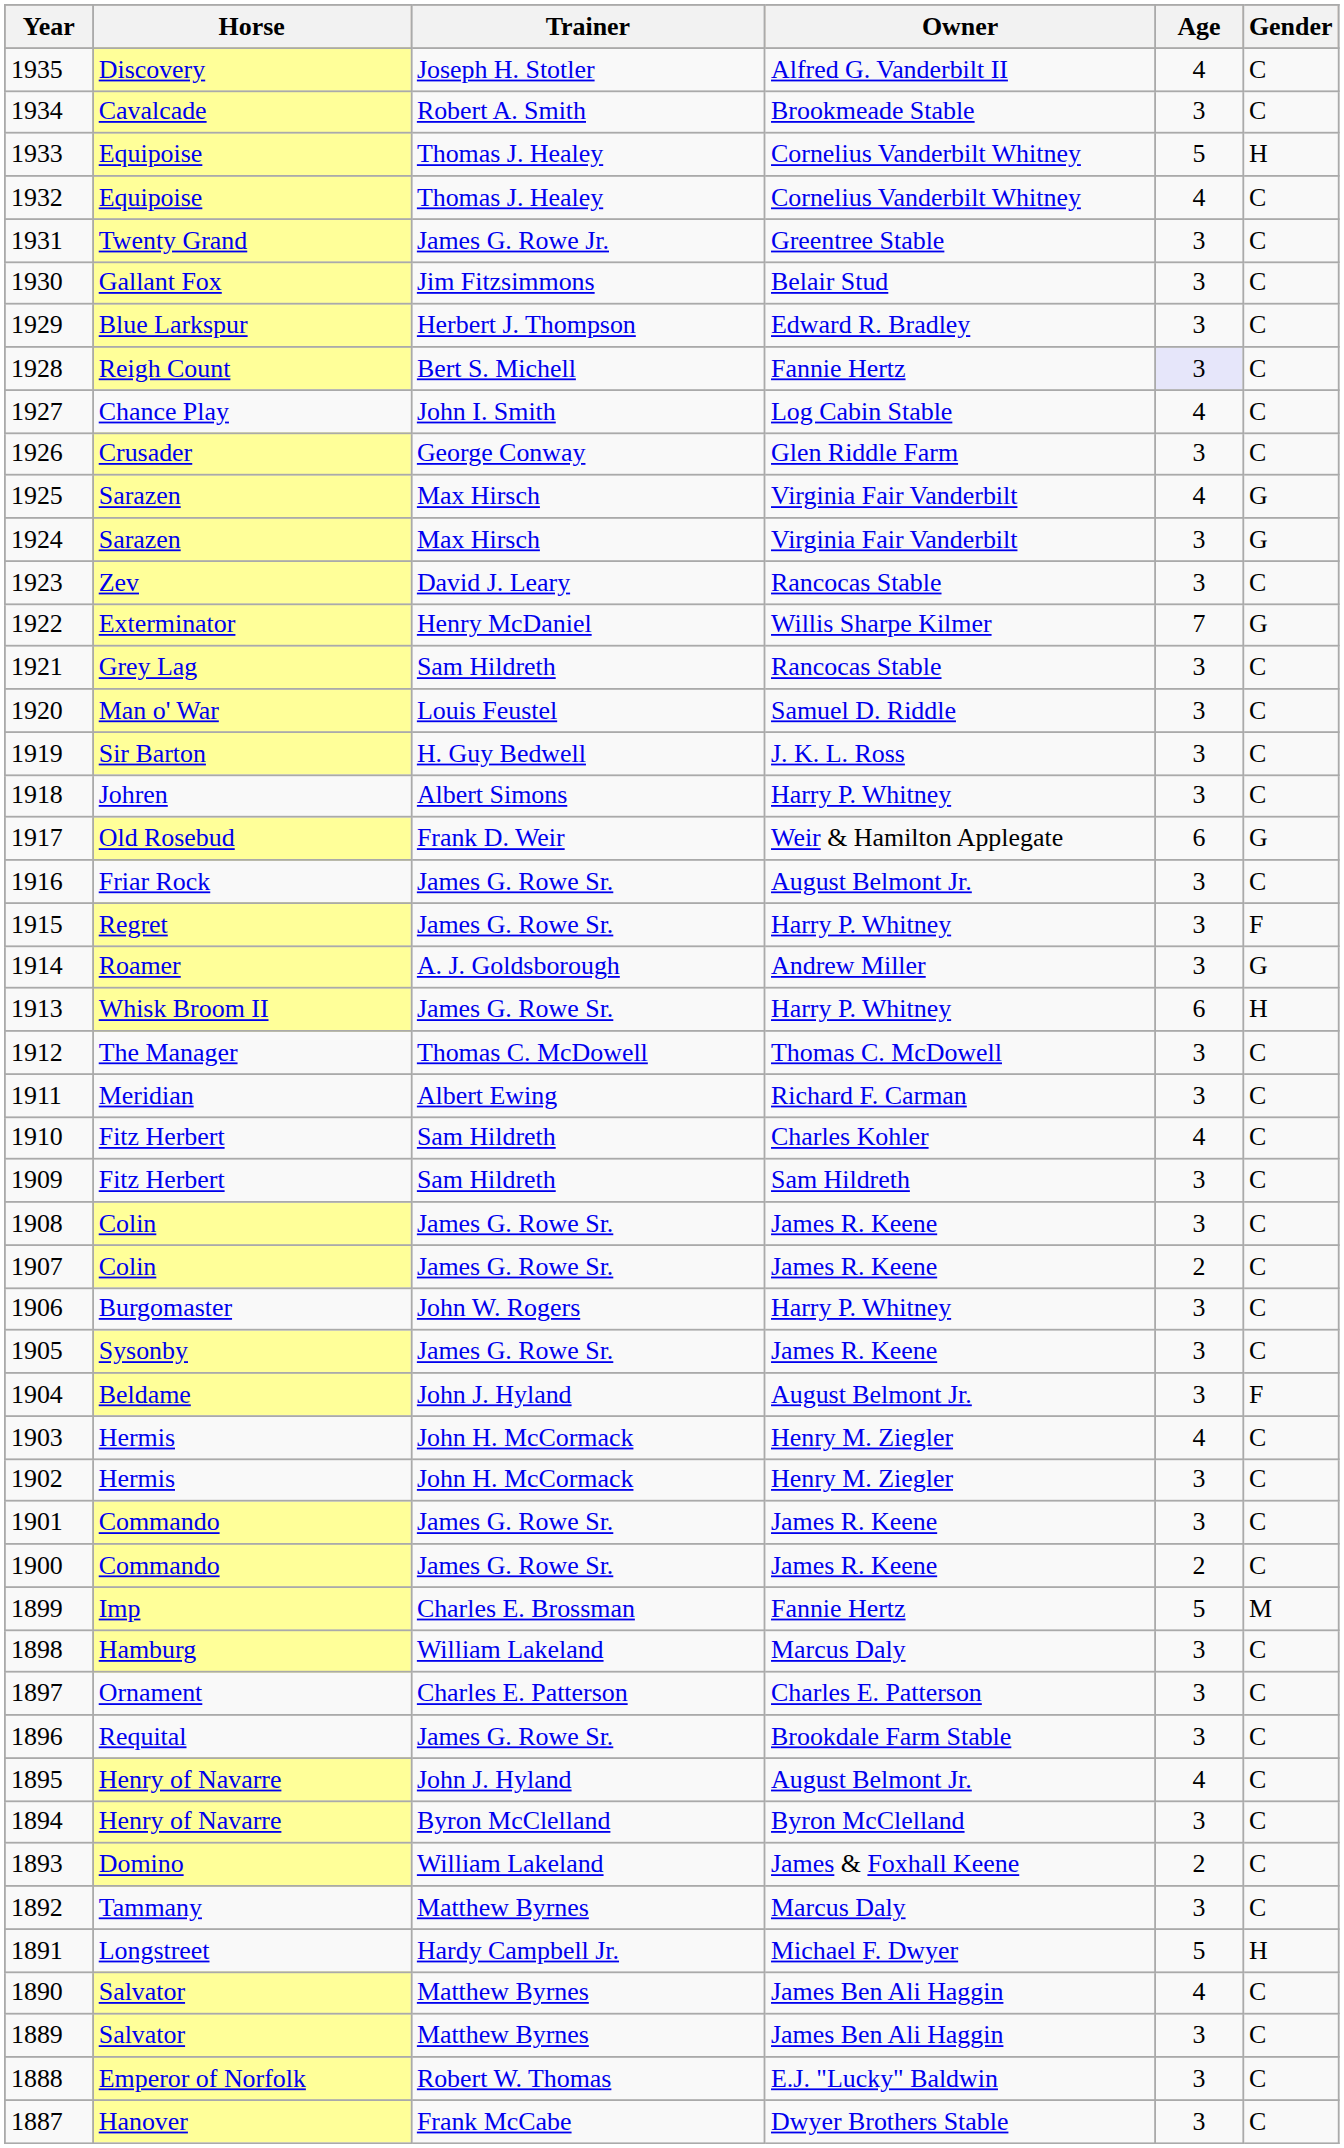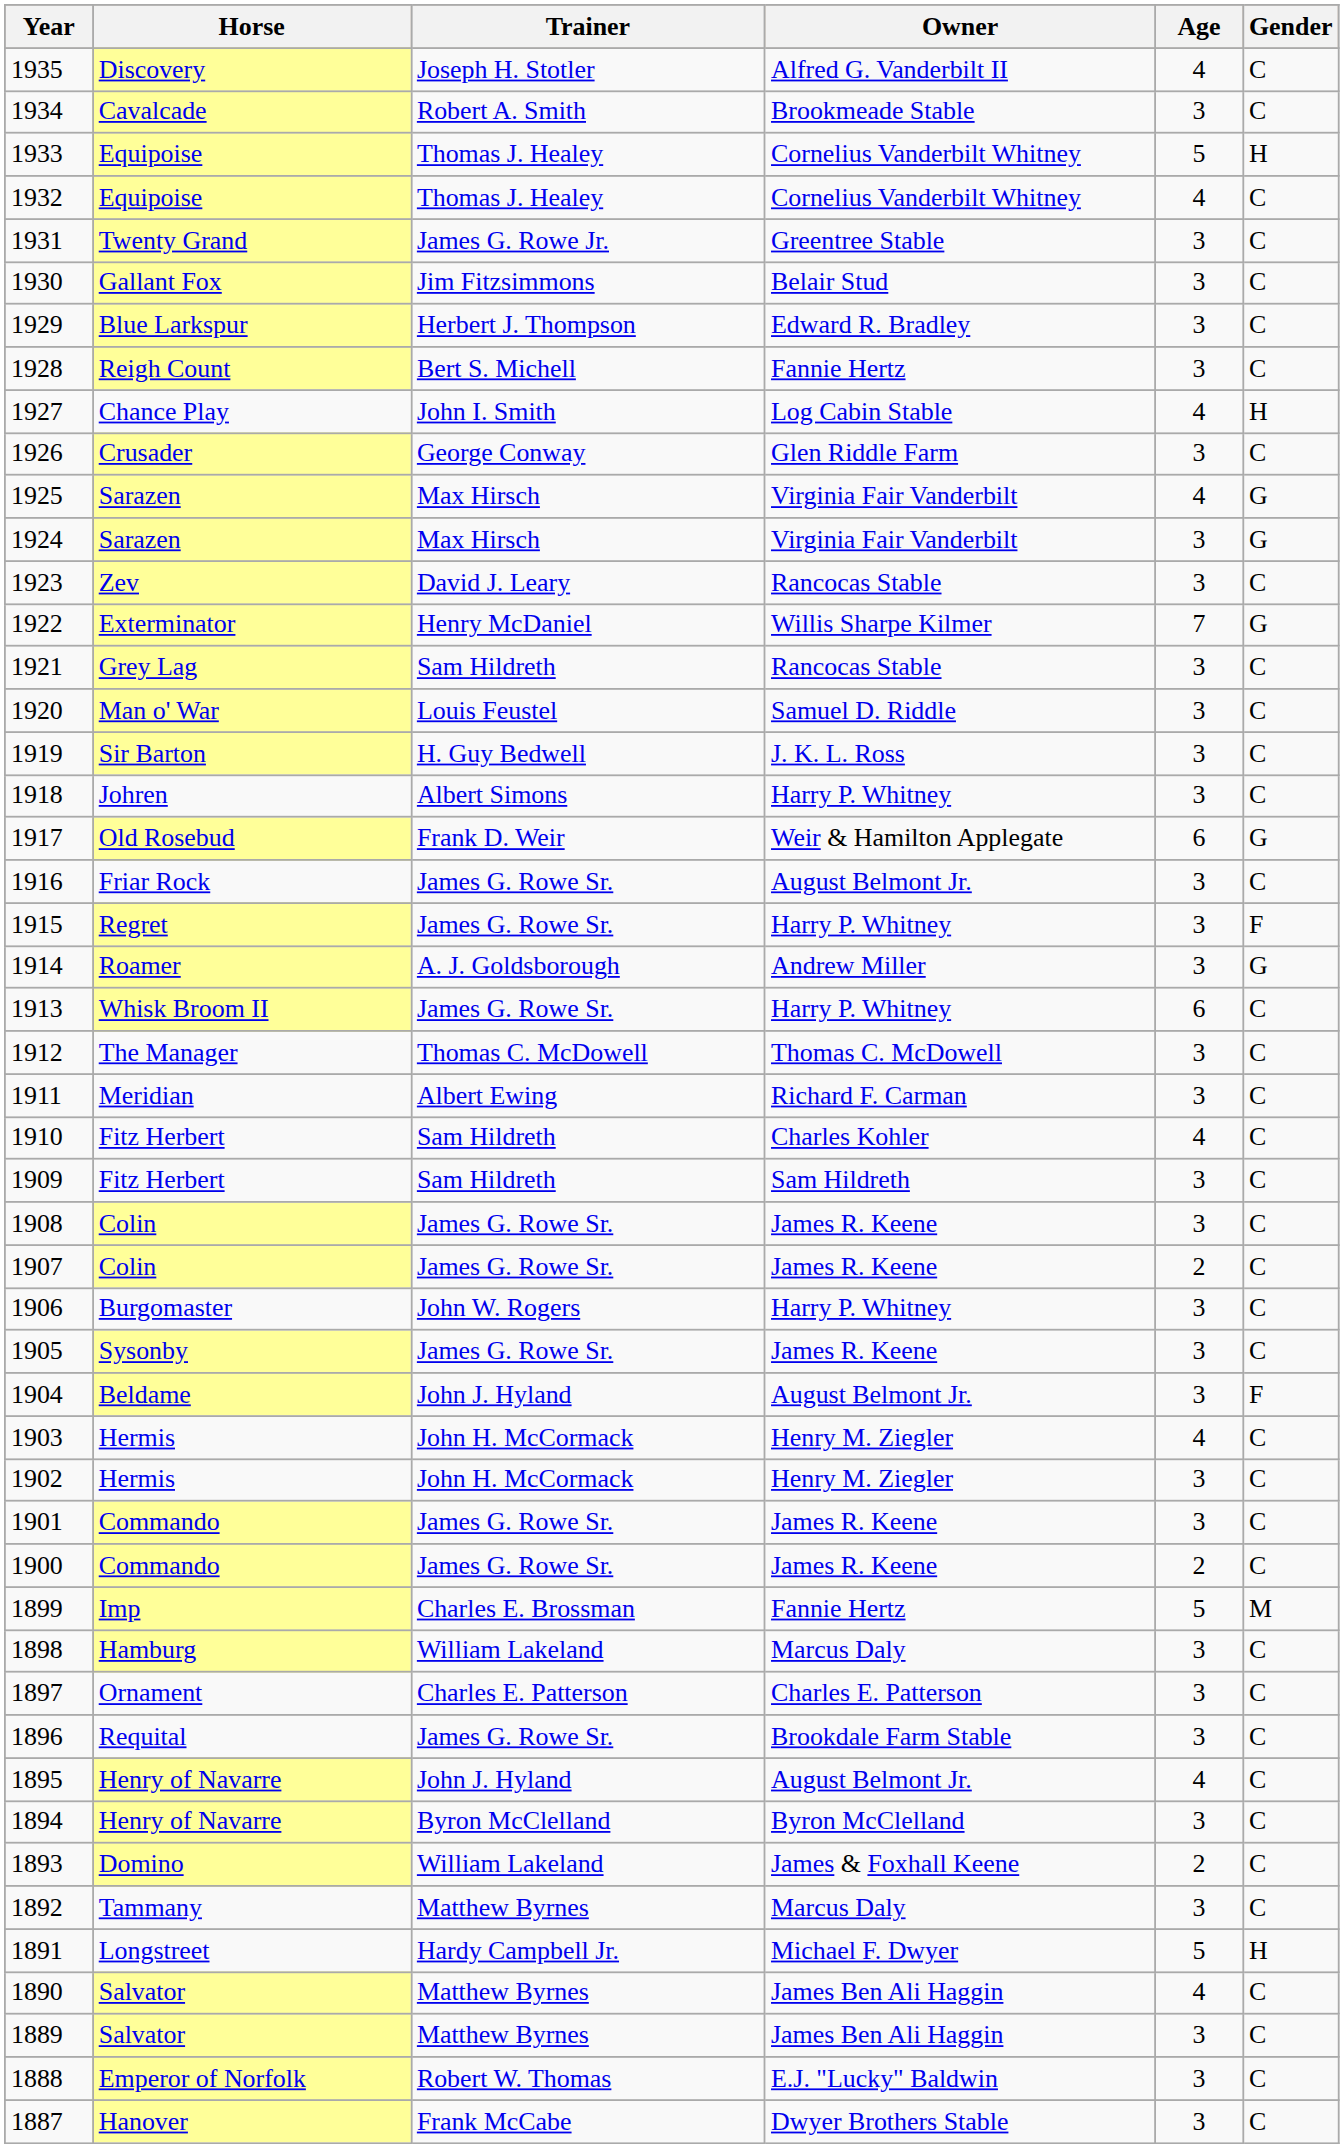 <table class = "wikitable sortable" | border="1" cellpadding="0" style="border-collapse: collapse; font-size:90%">
 <tr style="background:#987654; text-align:center;">
 <th style="width:42px;">Year<br></th>
 <th style="width:170px;">Horse<br></th>
 <th style="width:190px;">Trainer<br></th>
 <th style="width:210px;">Owner<br></th>
 <th style="width:42px;">Age</th>
 <th style="width:42px;">Gender</th>
 </tr>
 <tr>
 <td>1935</td>
 <td style="background-color:#FFFF99"><a href='#'>Discovery</a></td>
 <td><a href='#'>Joseph H. Stotler</a></td>
 <td><a href='#'>Alfred G. Vanderbilt II</a></td>
 <td align=center>4</td>
 <td>C</td>
 </tr>
 <tr>
 <td>1934</td>
 <td style="background-color:#FFFF99"><a href='#'>Cavalcade</a></td>
 <td><a href='#'>Robert A. Smith</a></td>
 <td><a href='#'>Brookmeade Stable</a></td>
 <td align=center>3</td>
 <td>C</td>
 </tr>
 <tr>
 <td>1933</td>
 <td style="background-color:#FFFF99"><a href='#'>Equipoise</a></td>
 <td><a href='#'>Thomas J. Healey</a></td>
 <td><a href='#'>Cornelius Vanderbilt Whitney</a></td>
 <td align=center>5</td>
 <td>H</td>
 </tr>
 <tr>
 <td>1932</td>
 <td style="background-color:#FFFF99"><a href='#'>Equipoise</a></td>
 <td><a href='#'>Thomas J. Healey</a></td>
 <td><a href='#'>Cornelius Vanderbilt Whitney</a></td>
 <td align=center>4</td>
 <td>C</td>
 </tr>
 <tr>
 <td>1931</td>
 <td style="background-color:#FFFF99"><a href='#'>Twenty Grand</a></td>
 <td><a href='#'>James G. Rowe Jr.</a></td>
 <td><a href='#'>Greentree Stable</a></td>
 <td align=center>3</td>
 <td>C</td>
 </tr>
 <tr>
 <td>1930</td>
 <td style="background-color:#FFFF99"><a href='#'>Gallant Fox</a></td>
 <td><a href='#'>Jim Fitzsimmons</a></td>
 <td><a href='#'>Belair Stud</a></td>
 <td align=center>3</td>
 <td>C</td>
 </tr>
 <tr>
 <td>1929</td>
 <td style="background-color:#FFFF99"><a href='#'>Blue Larkspur</a></td>
 <td><a href='#'>Herbert J. Thompson</a></td>
 <td><a href='#'>Edward R. Bradley</a></td>
 <td align=center>3</td>
 <td>C</td>
 </tr>
 <tr>
 <td>1928</td>
 <td style="background-color:#FFFF99"><a href='#'>Reigh Count</a></td>
 <td><a href='#'>Bert S. Michell</a></td>
 <td><a href='#'>Fannie Hertz</a></td>
-<td align=center style="background: lavender;">3</td>
+<td align=center>3</td>
 <td>C</td>
 </tr>
 <tr>
 <td>1927</td>
 <td><a href='#'>Chance Play</a></td>
 <td><a href='#'>John I. Smith</a></td>
 <td><a href='#'>Log Cabin Stable</a></td>
 <td align=center>4</td>
-<td>C</td>
+<td>H</td>
 </tr>
 <tr>
 <td>1926</td>
 <td style="background-color:#FFFF99"><a href='#'>Crusader</a></td>
 <td><a href='#'>George Conway</a></td>
 <td><a href='#'>Glen Riddle Farm</a></td>
 <td align=center>3</td>
 <td>C</td>
 </tr>
 <tr>
 <td>1925</td>
 <td style="background-color:#FFFF99"><a href='#'>Sarazen</a></td>
 <td><a href='#'>Max Hirsch</a></td>
 <td><a href='#'>Virginia Fair Vanderbilt</a></td>
 <td align=center>4</td>
 <td>G</td>
 </tr>
 <tr>
 <td>1924</td>
 <td style="background-color:#FFFF99"><a href='#'>Sarazen</a></td>
 <td><a href='#'>Max Hirsch</a></td>
 <td><a href='#'>Virginia Fair Vanderbilt</a></td>
 <td align=center>3</td>
 <td>G</td>
 </tr>
 <tr>
 <td>1923</td>
 <td style="background-color:#FFFF99"><a href='#'>Zev</a></td>
 <td><a href='#'>David J. Leary</a></td>
 <td><a href='#'>Rancocas Stable</a></td>
 <td align=center>3</td>
 <td>C</td>
 </tr>
 <tr>
 <td>1922</td>
 <td style="background-color:#FFFF99"><a href='#'>Exterminator</a></td>
 <td><a href='#'>Henry McDaniel</a></td>
 <td><a href='#'>Willis Sharpe Kilmer</a></td>
 <td align=center>7</td>
 <td>G</td>
 </tr>
 <tr>
 <td>1921</td>
 <td style="background-color:#FFFF99"><a href='#'>Grey Lag</a></td>
 <td><a href='#'>Sam Hildreth</a></td>
 <td><a href='#'>Rancocas Stable</a></td>
 <td align=center>3</td>
 <td>C</td>
 </tr>
 <tr>
 <td>1920</td>
 <td style="background-color:#FFFF99"><a href='#'>Man o' War</a></td>
 <td><a href='#'>Louis Feustel</a></td>
 <td><a href='#'>Samuel D. Riddle</a></td>
 <td align=center>3</td>
 <td>C</td>
 </tr>
 <tr>
 <td>1919</td>
 <td style="background-color:#FFFF99"><a href='#'>Sir Barton</a></td>
 <td><a href='#'>H. Guy Bedwell</a></td>
 <td><a href='#'>J. K. L. Ross</a></td>
 <td align=center>3</td>
 <td>C</td>
 </tr>
 <tr>
 <td>1918</td>
 <td><a href='#'>Johren</a></td>
 <td><a href='#'>Albert Simons</a></td>
 <td><a href='#'>Harry P. Whitney</a></td>
 <td align=center>3</td>
 <td>C</td>
 </tr>
 <tr>
 <td>1917</td>
 <td style="background-color:#FFFF99"><a href='#'>Old Rosebud</a></td>
 <td><a href='#'>Frank D. Weir</a></td>
 <td><a href='#'>Weir</a> & Hamilton Applegate</td>
 <td align=center>6</td>
 <td>G</td>
 </tr>
 <tr>
 <td>1916</td>
 <td><a href='#'>Friar Rock</a></td>
 <td><a href='#'>James G. Rowe Sr.</a></td>
 <td><a href='#'>August Belmont Jr.</a></td>
 <td align=center>3</td>
 <td>C</td>
 </tr>
 <tr>
 <td>1915</td>
 <td style="background-color:#FFFF99"><a href='#'>Regret</a></td>
 <td><a href='#'>James G. Rowe Sr.</a></td>
 <td><a href='#'>Harry P. Whitney</a></td>
 <td align=center>3</td>
 <td>F</td>
 </tr>
 <tr>
 <td>1914</td>
 <td style="background-color:#FFFF99"><a href='#'>Roamer</a></td>
 <td><a href='#'>A. J. Goldsborough</a></td>
 <td><a href='#'>Andrew Miller</a></td>
 <td align=center>3</td>
 <td>G</td>
 </tr>
 <tr>
 <td>1913</td>
 <td style="background-color:#FFFF99"><a href='#'>Whisk Broom II</a></td>
 <td><a href='#'>James G. Rowe Sr.</a></td>
 <td><a href='#'>Harry P. Whitney</a></td>
 <td align=center>6</td>
-<td>H</td>
+<td>C</td>
 </tr>
 <tr>
 <td>1912</td>
 <td><a href='#'>The Manager</a></td>
 <td><a href='#'>Thomas C. McDowell</a></td>
 <td><a href='#'>Thomas C. McDowell</a></td>
 <td align=center>3</td>
 <td>C</td>
 </tr>
 <tr>
 <td>1911</td>
 <td><a href='#'>Meridian</a></td>
 <td><a href='#'>Albert Ewing</a></td>
 <td><a href='#'>Richard F. Carman</a></td>
 <td align=center>3</td>
 <td>C</td>
 </tr>
 <tr>
 <td>1910</td>
 <td><a href='#'>Fitz Herbert</a></td>
 <td><a href='#'>Sam Hildreth</a></td>
 <td><a href='#'>Charles Kohler</a></td>
 <td align=center>4</td>
 <td>C</td>
 </tr>
 <tr>
 <td>1909</td>
 <td><a href='#'>Fitz Herbert</a></td>
 <td><a href='#'>Sam Hildreth</a></td>
 <td><a href='#'>Sam Hildreth</a></td>
 <td align=center>3</td>
 <td>C</td>
 </tr>
 <tr>
 <td>1908</td>
 <td style="background-color:#FFFF99"><a href='#'>Colin</a></td>
 <td><a href='#'>James G. Rowe Sr.</a></td>
 <td><a href='#'>James R. Keene</a></td>
 <td align=center>3</td>
 <td>C</td>
 </tr>
 <tr>
 <td>1907</td>
 <td style="background-color:#FFFF99"><a href='#'>Colin</a></td>
 <td><a href='#'>James G. Rowe Sr.</a></td>
 <td><a href='#'>James R. Keene</a></td>
 <td align=center>2</td>
 <td>C</td>
 </tr>
 <tr>
 <td>1906</td>
 <td><a href='#'>Burgomaster</a></td>
 <td><a href='#'>John W. Rogers</a></td>
 <td><a href='#'>Harry P. Whitney</a></td>
 <td align=center>3</td>
 <td>C</td>
 </tr>
 <tr>
 <td>1905</td>
 <td style="background-color:#FFFF99"><a href='#'>Sysonby</a></td>
 <td><a href='#'>James G. Rowe Sr.</a></td>
 <td><a href='#'>James R. Keene</a></td>
 <td align=center>3</td>
 <td>C</td>
 </tr>
 <tr>
 <td>1904</td>
 <td style="background-color:#FFFF99"><a href='#'>Beldame</a></td>
 <td><a href='#'>John J. Hyland</a></td>
 <td><a href='#'>August Belmont Jr.</a></td>
 <td align=center>3</td>
 <td>F</td>
 </tr>
 <tr>
 <td>1903</td>
 <td><a href='#'>Hermis</a></td>
 <td><a href='#'>John H. McCormack</a></td>
 <td><a href='#'>Henry M. Ziegler</a></td>
 <td align=center>4</td>
 <td>C</td>
 </tr>
 <tr>
 <td>1902</td>
 <td><a href='#'>Hermis</a></td>
 <td><a href='#'>John H. McCormack</a></td>
 <td><a href='#'>Henry M. Ziegler</a></td>
 <td align=center>3</td>
 <td>C</td>
 </tr>
 <tr>
 <td>1901</td>
 <td style="background-color:#FFFF99"><a href='#'>Commando</a></td>
 <td><a href='#'>James G. Rowe Sr.</a></td>
 <td><a href='#'>James R. Keene</a></td>
 <td align=center>3</td>
 <td>C</td>
 </tr>
 <tr>
 <td>1900</td>
 <td style="background-color:#FFFF99"><a href='#'>Commando</a></td>
 <td><a href='#'>James G. Rowe Sr.</a></td>
 <td><a href='#'>James R. Keene</a></td>
 <td align=center>2</td>
 <td>C</td>
 </tr>
 <tr>
 <td>1899</td>
 <td style="background-color:#FFFF99"><a href='#'>Imp</a></td>
 <td><a href='#'>Charles E. Brossman</a></td>
 <td><a href='#'>Fannie Hertz</a></td>
 <td align=center>5</td>
 <td>M</td>
 </tr>
 <tr>
 <td>1898</td>
 <td style="background-color:#FFFF99"><a href='#'>Hamburg</a></td>
 <td><a href='#'>William Lakeland</a></td>
 <td><a href='#'>Marcus Daly</a></td>
 <td align=center>3</td>
 <td>C</td>
 </tr>
 <tr>
 <td>1897</td>
 <td><a href='#'>Ornament</a></td>
 <td><a href='#'>Charles E. Patterson</a></td>
 <td><a href='#'>Charles E. Patterson</a></td>
 <td align=center>3</td>
 <td>C</td>
 </tr>
 <tr>
 <td>1896</td>
 <td><a href='#'>Requital</a></td>
 <td><a href='#'>James G. Rowe Sr.</a></td>
 <td><a href='#'>Brookdale Farm Stable</a></td>
 <td align=center>3</td>
 <td>C</td>
 </tr>
 <tr>
 <td>1895</td>
 <td style="background-color:#FFFF99"><a href='#'>Henry of Navarre</a></td>
 <td><a href='#'>John J. Hyland</a></td>
 <td><a href='#'>August Belmont Jr.</a></td>
 <td align=center>4</td>
 <td>C</td>
 </tr>
 <tr>
 <td>1894</td>
 <td style="background-color:#FFFF99"><a href='#'>Henry of Navarre</a></td>
 <td><a href='#'>Byron McClelland</a></td>
 <td><a href='#'>Byron McClelland</a></td>
 <td align=center>3</td>
 <td>C</td>
 </tr>
 <tr>
 <td>1893</td>
 <td style="background-color:#FFFF99"><a href='#'>Domino</a></td>
 <td><a href='#'>William Lakeland</a></td>
 <td><a href='#'>James</a> & <a href='#'>Foxhall Keene</a></td>
 <td align=center>2</td>
 <td>C</td>
 </tr>
 <tr>
 <td>1892</td>
 <td><a href='#'>Tammany</a></td>
 <td><a href='#'>Matthew Byrnes</a></td>
 <td><a href='#'>Marcus Daly</a></td>
 <td align=center>3</td>
 <td>C</td>
 </tr>
 <tr>
 <td>1891</td>
 <td><a href='#'>Longstreet</a></td>
 <td><a href='#'>Hardy Campbell Jr.</a></td>
 <td><a href='#'>Michael F. Dwyer</a></td>
 <td align=center>5</td>
 <td>H</td>
 </tr>
 <tr>
 <td>1890</td>
 <td style="background-color:#FFFF99"><a href='#'>Salvator</a></td>
 <td><a href='#'>Matthew Byrnes</a></td>
 <td><a href='#'>James Ben Ali Haggin</a></td>
 <td align=center>4</td>
 <td>C</td>
 </tr>
 <tr>
 <td>1889</td>
 <td style="background-color:#FFFF99"><a href='#'>Salvator</a></td>
 <td><a href='#'>Matthew Byrnes</a></td>
 <td><a href='#'>James Ben Ali Haggin</a></td>
 <td align=center>3</td>
 <td>C</td>
 </tr>
 <tr>
 <td>1888</td>
 <td style="background-color:#FFFF99"><a href='#'>Emperor of Norfolk</a></td>
 <td><a href='#'>Robert W. Thomas</a></td>
 <td><a href='#'>E.J. "Lucky" Baldwin</a></td>
 <td align=center>3</td>
 <td>C</td>
 </tr>
 <tr>
 <td>1887</td>
 <td style="background-color:#FFFF99"><a href='#'>Hanover</a></td>
 <td><a href='#'>Frank McCabe</a></td>
 <td><a href='#'>Dwyer Brothers Stable</a></td>
 <td align=center>3</td>
 <td>C</td>
 </tr>
 </table>
